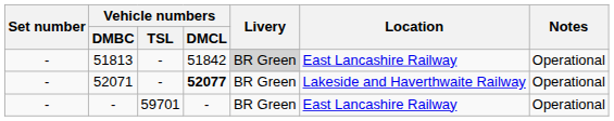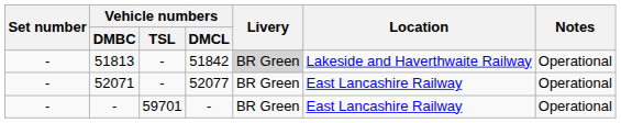 <table class="wikitable">
 <tr>
 <th rowspan=2>Set number</th>
 <th colspan=3>Vehicle numbers</th>
 <th rowspan=2 align=left>Livery</th>
 <th rowspan=2 align=left>Location</th>
 <th rowspan=2 align=left>Notes</th>
 </tr>
 <tr>
 <th>DMBC</th>
 <th>TSL</th>
 <th>DMCL</th>
 </tr>
 <tr>
 <td align=center>-</td>
 <td align=center>51813</td>
 <td align=center>-</td>
 <td align=center>51842</td>
 <td style="background: lightgrey;">BR Green</td>
-<td><a href='#'>East Lancashire Railway</a></td>
+<td><a href='#'>Lakeside and Haverthwaite Railway</a></td>
 <td>Operational</td>
 </tr>
 <tr>
 <td align=center>-</td>
 <td align=center>52071</td>
 <td align=center>-</td>
-<td align=center><strong>52077</strong></td>
+<td align=center>52077</td>
 <td>BR Green</td>
-<td><a href='#'>Lakeside and Haverthwaite Railway</a></td>
+<td><a href='#'>East Lancashire Railway</a></td>
 <td>Operational</td>
 </tr>
 <tr>
 <td align=center>-</td>
 <td align=center>-</td>
 <td align=center>59701</td>
 <td align=center>-</td>
 <td>BR Green</td>
 <td><a href='#'>East Lancashire Railway</a></td>
 <td>Operational</td>
 </tr>
 </table>
